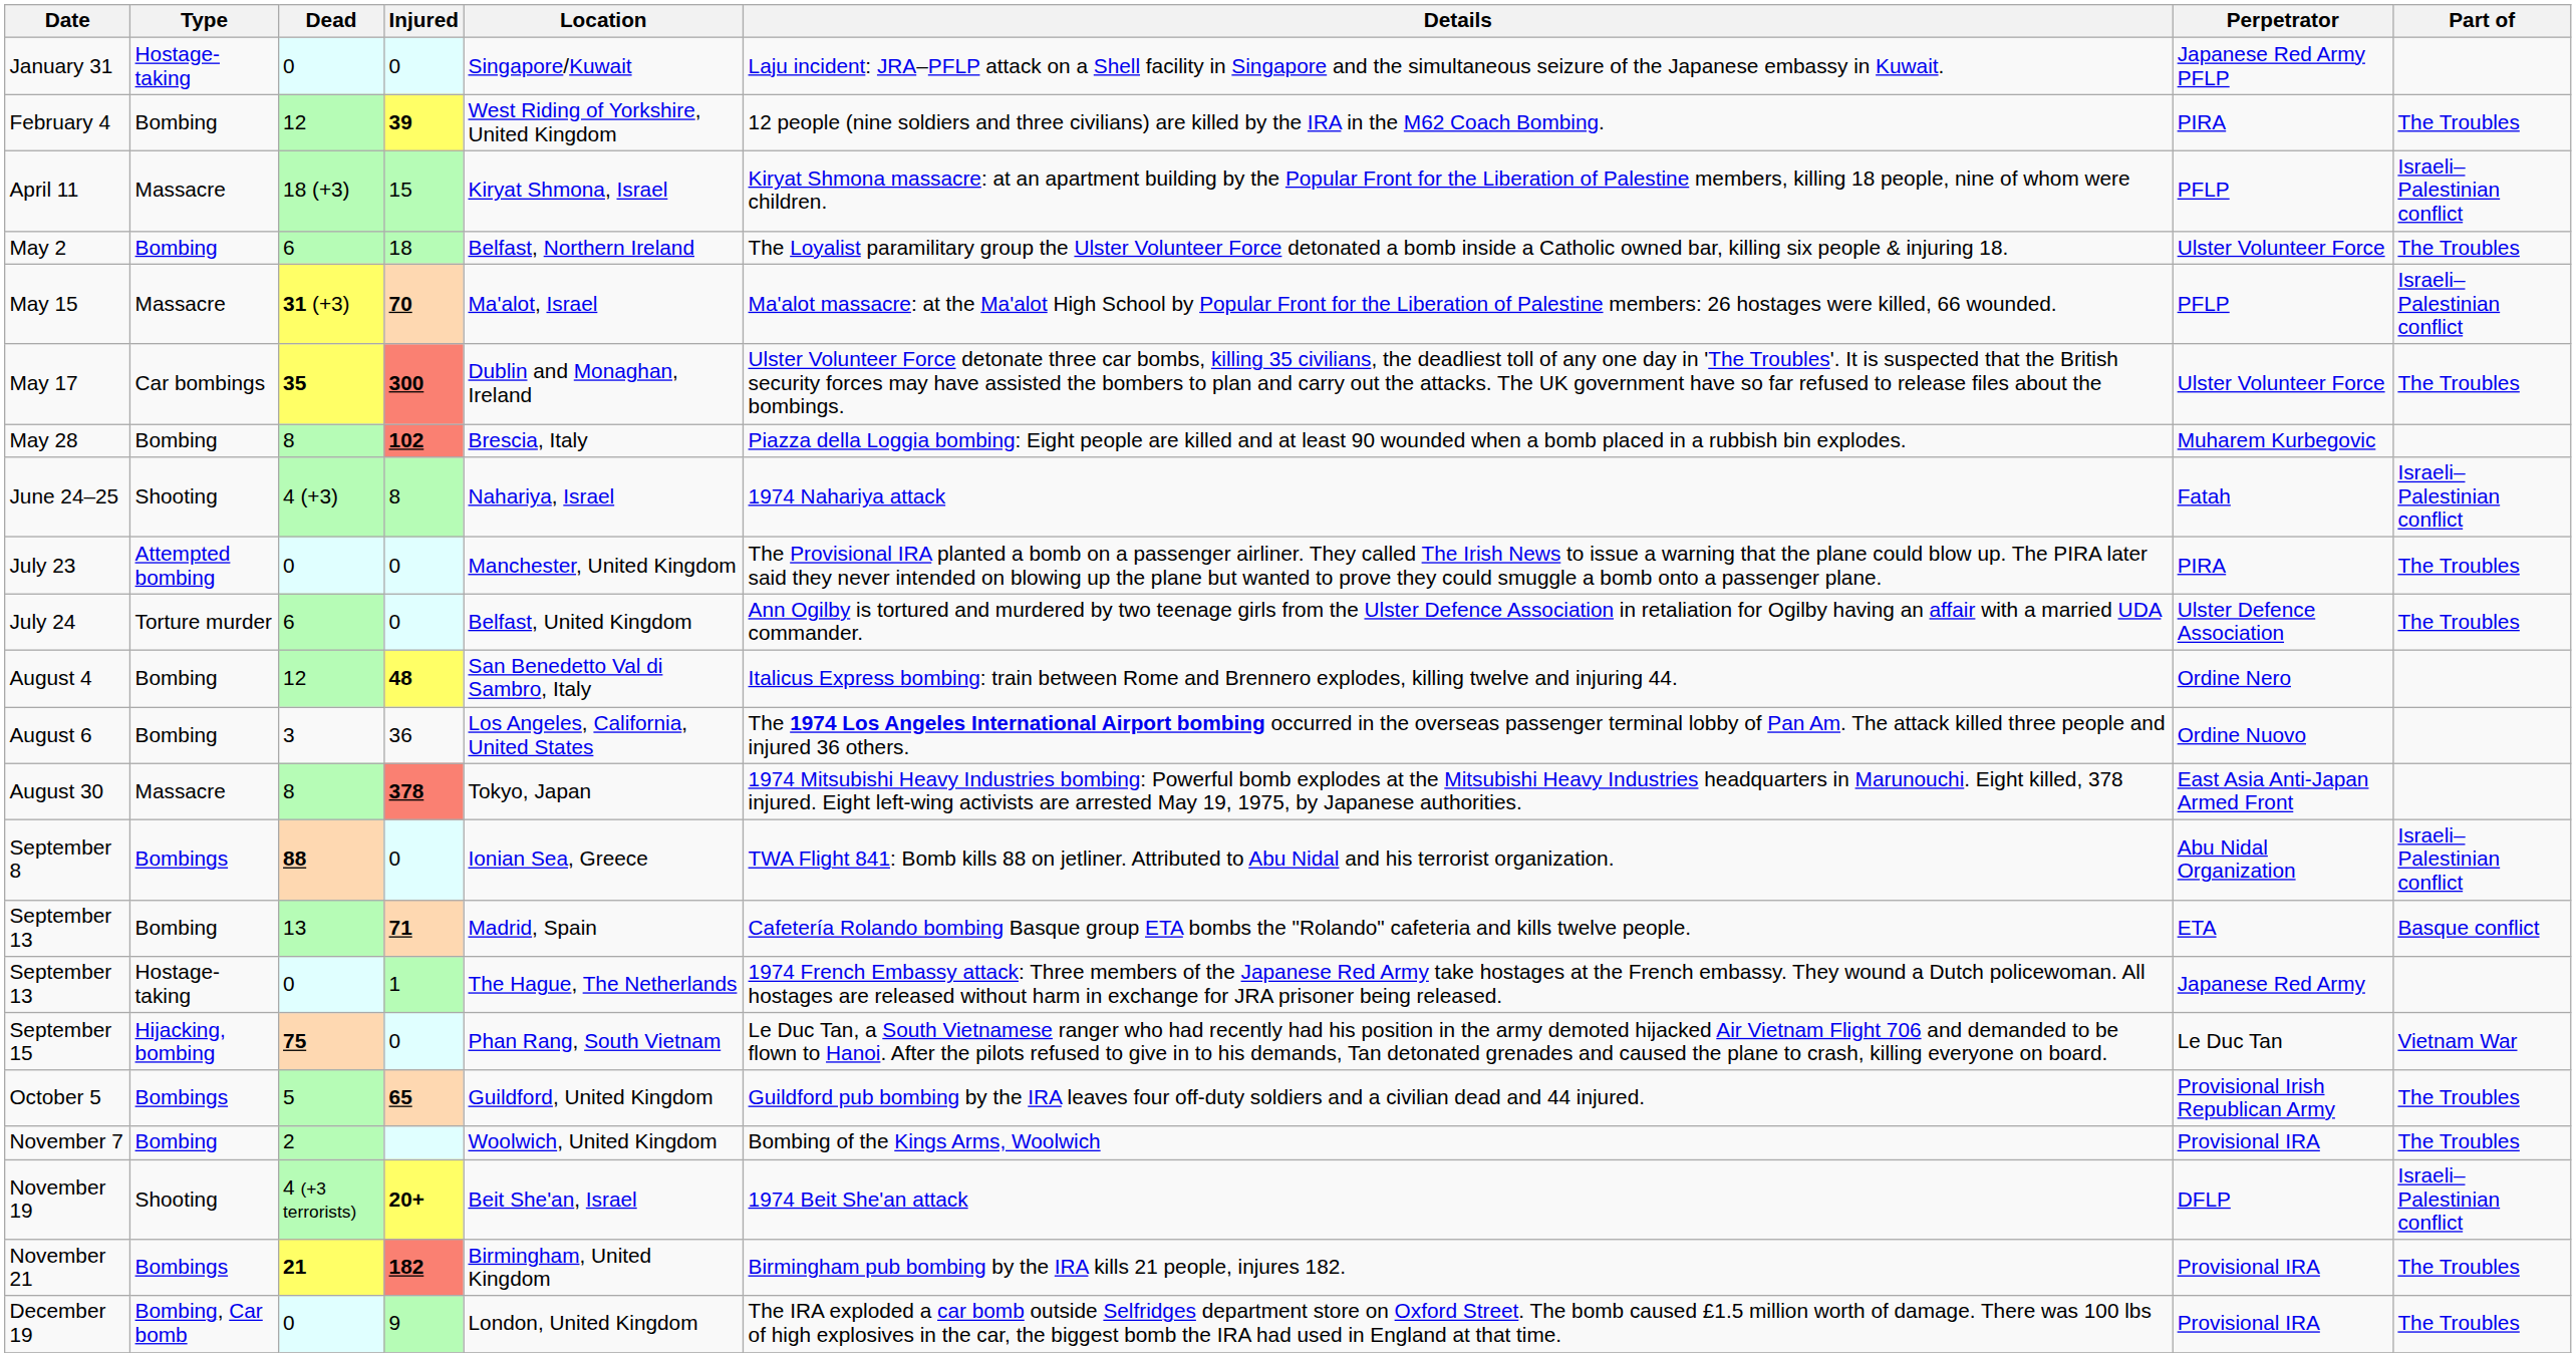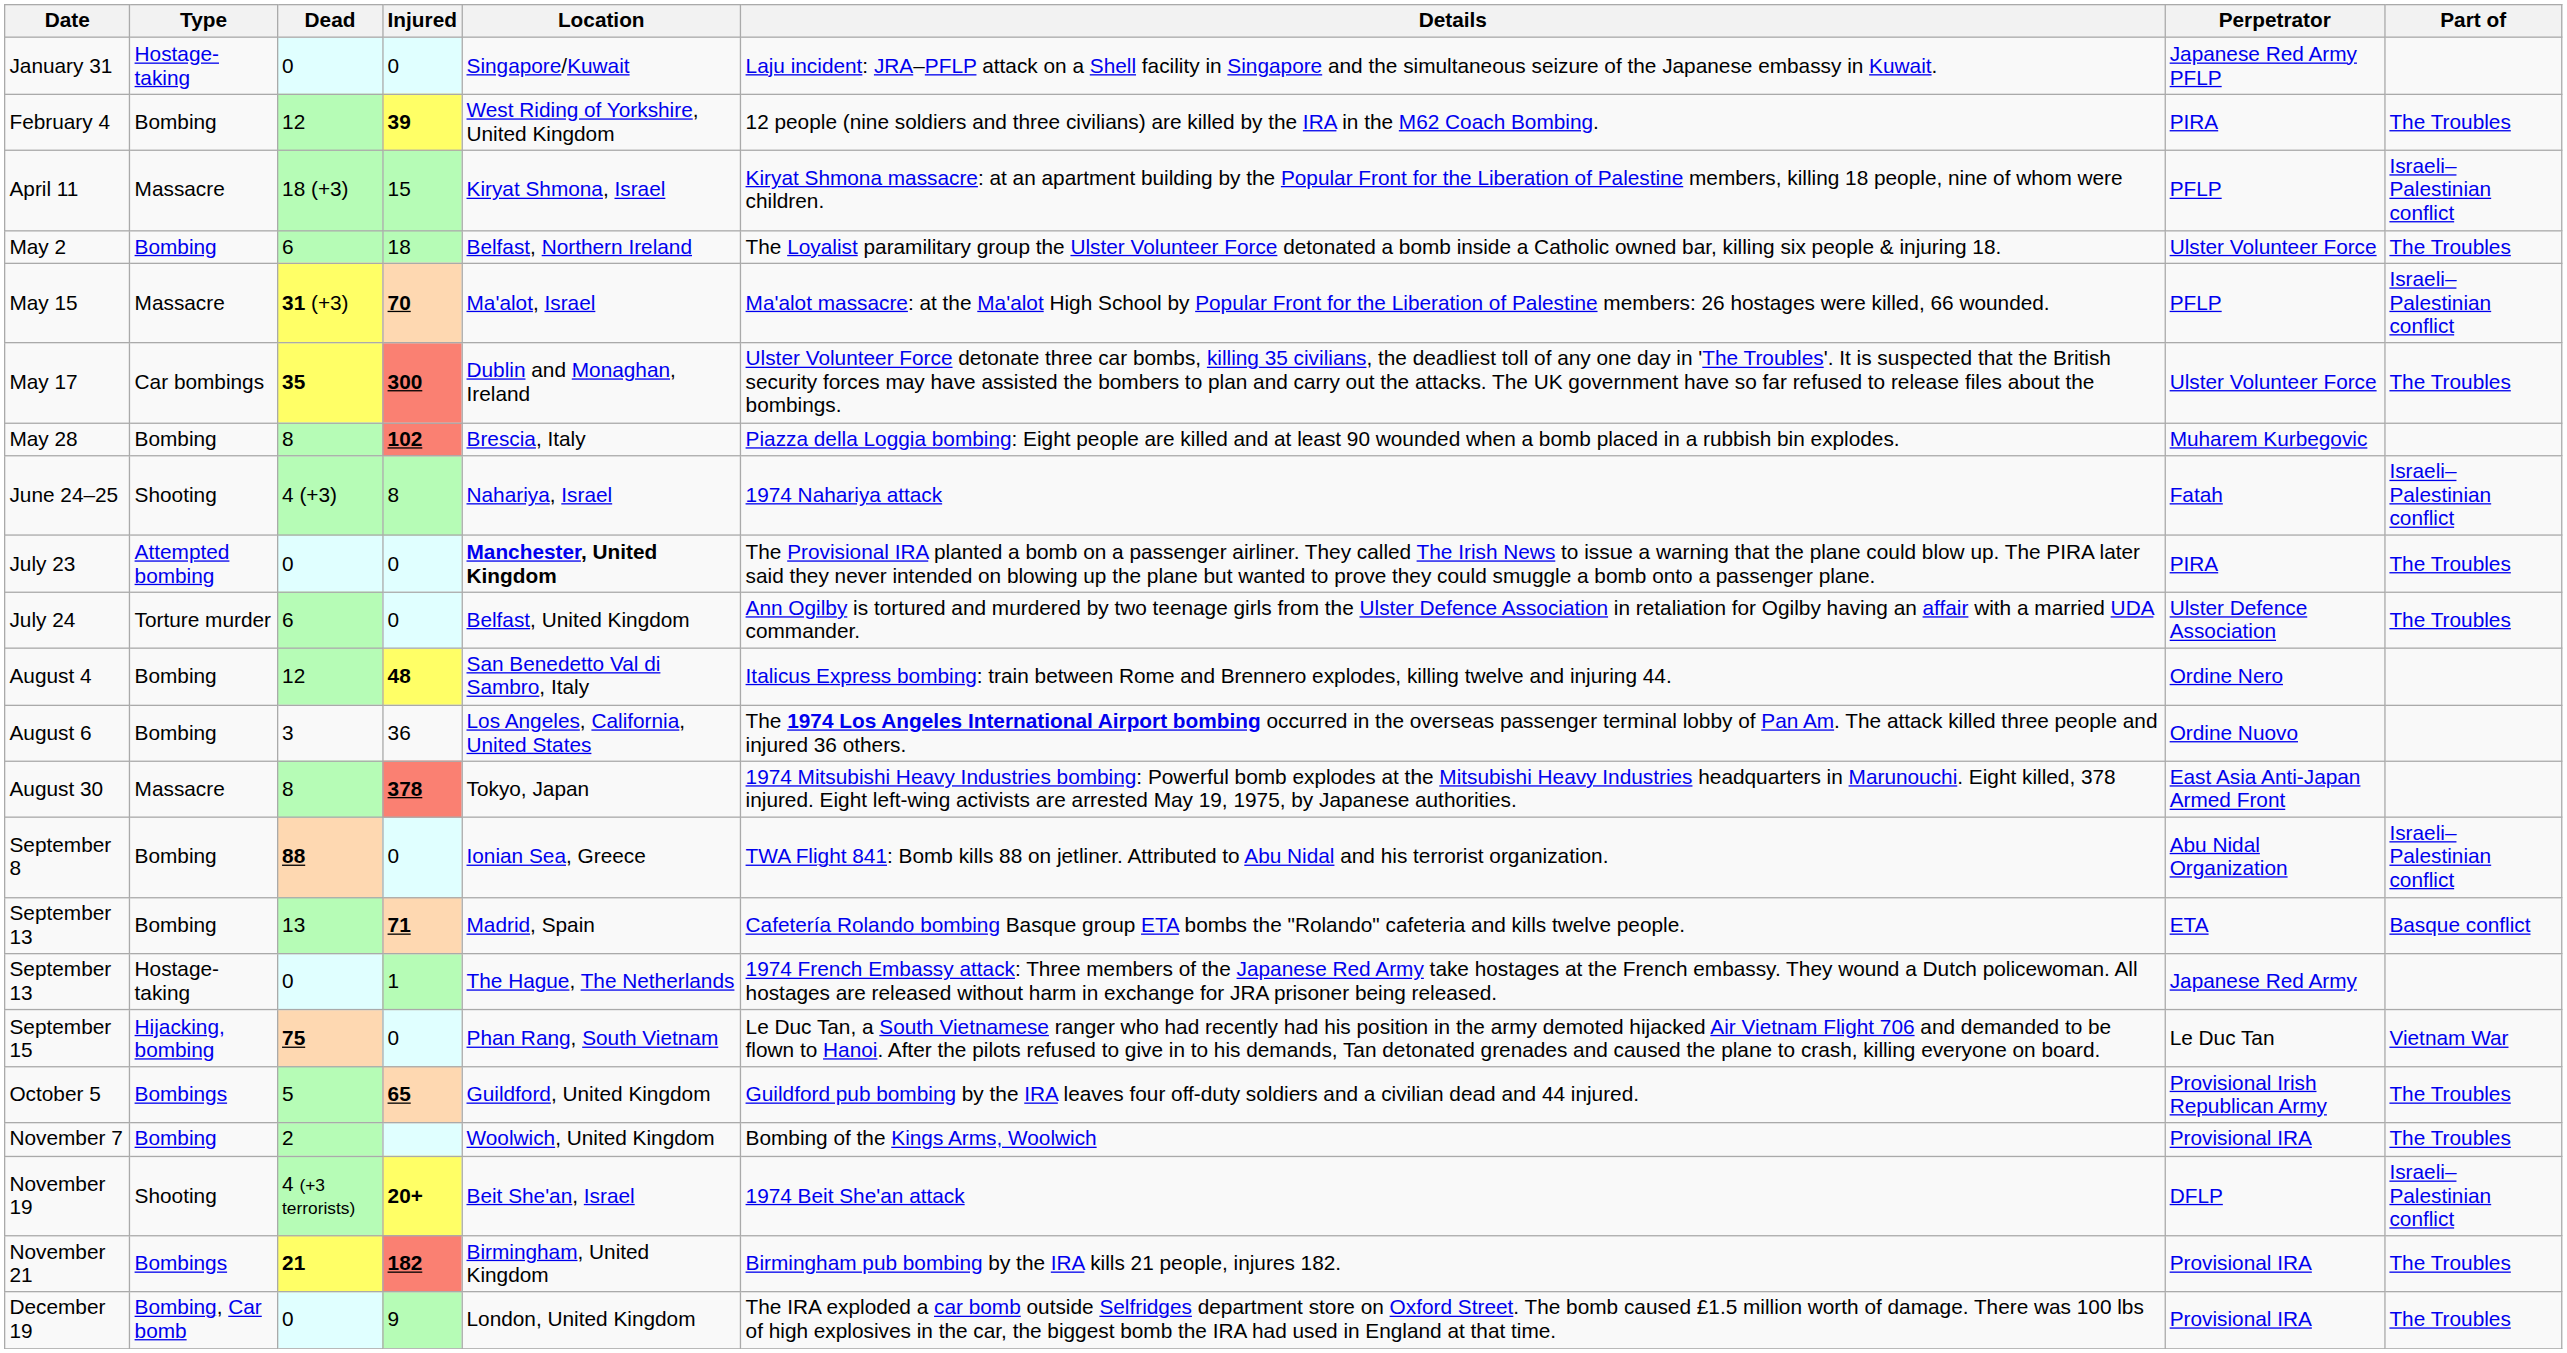 <table class="wikitable sortable">
 <tr>
 <th>Date</th>
 <th>Type</th>
 <th>Dead</th>
 <th>Injured</th>
 <th>Location</th>
 <th class="unsortable">Details</th>
 <th>Perpetrator</th>
 <th>Part of<br></th>
 </tr>
 <tr>
 <td>January 31</td>
 <td><a href='#'>Hostage-taking</a></td>
 <td style="background:#E0FFFF">0</td>
 <td style="background:#E0FFFF">0</td>
 <td><a href='#'>Singapore</a>/<a href='#'>Kuwait</a></td>
 <td><a href='#'>Laju incident</a>: <a href='#'>JRA</a>–<a href='#'>PFLP</a> attack on a <a href='#'>Shell</a> facility in <a href='#'>Singapore</a> and the simultaneous seizure of the Japanese embassy in <a href='#'>Kuwait</a>.</td>
 <td><a href='#'>Japanese Red Army</a> <br> <a href='#'>PFLP</a></td>
 <td></td>
 </tr>
 <tr>
 <td>February 4</td>
 <td>Bombing</td>
 <td style="background:#B6FCB6">12</td>
 <td style="background:#FFFF66"><strong>39</strong></td>
 <td><a href='#'>West Riding of Yorkshire</a>, United Kingdom</td>
 <td>12 people (nine soldiers and three civilians) are killed by the <a href='#'>IRA</a> in the <a href='#'>M62 Coach Bombing</a>.</td>
 <td><a href='#'>PIRA</a></td>
 <td><a href='#'>The Troubles</a></td>
 </tr>
 <tr>
 <td>April 11</td>
 <td>Massacre</td>
 <td style="background:#B6FCB6">18 (+3)</td>
 <td style="background:#B6FCB6">15</td>
 <td><a href='#'>Kiryat Shmona</a>, <a href='#'>Israel</a></td>
 <td><a href='#'>Kiryat Shmona massacre</a>: at an apartment building by the <a href='#'>Popular Front for the Liberation of Palestine</a> members, killing 18 people, nine of whom were children.</td>
 <td><a href='#'>PFLP</a></td>
 <td><a href='#'>Israeli–Palestinian conflict</a></td>
 </tr>
 <tr>
 <td>May 2</td>
 <td><a href='#'>Bombing</a></td>
 <td style="background:#B6FCB6">6</td>
 <td style="background:#B6FCB6">18</td>
 <td><a href='#'>Belfast</a>, <a href='#'>Northern Ireland</a></td>
 <td>The <a href='#'>Loyalist</a> paramilitary group the <a href='#'>Ulster Volunteer Force</a> detonated a bomb inside a Catholic owned bar, killing six people & injuring 18.</td>
 <td><a href='#'>Ulster Volunteer Force</a></td>
 <td><a href='#'>The Troubles</a></td>
 </tr>
 <tr>
 <td>May 15</td>
 <td>Massacre</td>
 <td style="background:#FFFF66"><strong>31</strong> (+3)</td>
 <td style="background:#FED8B1"><u><strong>70</strong></u></td>
 <td><a href='#'>Ma'alot</a>, <a href='#'>Israel</a></td>
 <td><a href='#'>Ma'alot massacre</a>: at the <a href='#'>Ma'alot</a> High School by <a href='#'>Popular Front for the Liberation of Palestine</a> members: 26 hostages were killed, 66 wounded.</td>
 <td><a href='#'>PFLP</a></td>
 <td><a href='#'>Israeli–Palestinian conflict</a></td>
 </tr>
 <tr>
 <td>May 17</td>
 <td>Car bombings</td>
 <td style="background:#FFFF66"><strong>35</strong></td>
 <td style="background:#FA8072"><u><strong>300</strong></u></td>
 <td><a href='#'>Dublin</a> and <a href='#'>Monaghan</a>, Ireland</td>
 <td><a href='#'>Ulster Volunteer Force</a> detonate three car bombs, <a href='#'>killing 35 civilians</a>, the deadliest toll of any one day in '<a href='#'>The Troubles</a>'. It is suspected that the British security forces may have assisted the bombers to plan and carry out the attacks. The UK government have so far refused to release files about the bombings.</td>
 <td><a href='#'>Ulster Volunteer Force</a></td>
 <td><a href='#'>The Troubles</a></td>
 </tr>
 <tr>
 <td>May 28</td>
 <td>Bombing</td>
 <td style="background:#B6FCB6">8</td>
 <td style="background:#FA8072"><u><strong>102</strong></u></td>
 <td><a href='#'>Brescia</a>, Italy</td>
 <td><a href='#'>Piazza della Loggia bombing</a>: Eight people are killed and at least 90 wounded when a bomb placed in a rubbish bin explodes.</td>
 <td><a href='#'>Muharem Kurbegovic</a></td>
 <td></td>
 </tr>
 <tr>
 <td>June 24–25</td>
 <td>Shooting</td>
 <td style="background:#B6FCB6">4 (+3)</td>
 <td style="background:#B6FCB6">8</td>
 <td><a href='#'>Nahariya</a>, <a href='#'>Israel</a></td>
 <td><a href='#'>1974 Nahariya attack</a></td>
 <td><a href='#'>Fatah</a></td>
 <td><a href='#'>Israeli–Palestinian conflict</a></td>
 </tr>
 <tr>
 <td>July 23</td>
 <td><a href='#'>Attempted bombing</a></td>
 <td style="background:#E0FFFF">0</td>
 <td style="background:#E0FFFF">0</td>
-<td><a href='#'>Manchester</a>, United Kingdom</td>
+<td><strong><a href='#'>Manchester</a>, United Kingdom</strong></td>
 <td>The <a href='#'>Provisional IRA</a> planted a bomb on a passenger airliner. They called <a href='#'>The Irish News</a> to issue a warning that the plane could blow up. The PIRA later said they never intended on blowing up the plane but wanted to prove they could smuggle a bomb onto a passenger plane.</td>
 <td><a href='#'>PIRA</a></td>
 <td><a href='#'>The Troubles</a></td>
 </tr>
 <tr>
 <td>July 24</td>
 <td>Torture murder</td>
 <td style="background:#B6FCB6">6</td>
 <td style="background:#E0FFFF">0</td>
 <td><a href='#'>Belfast</a>, United Kingdom</td>
 <td><a href='#'>Ann Ogilby</a> is tortured and murdered by two teenage girls from the <a href='#'>Ulster Defence Association</a> in retaliation for Ogilby having an <a href='#'>affair</a> with a married <a href='#'>UDA</a> commander.</td>
 <td><a href='#'>Ulster Defence Association</a></td>
 <td><a href='#'>The Troubles</a></td>
 </tr>
 <tr>
 <td>August 4</td>
 <td>Bombing</td>
 <td style="background:#B6FCB6">12</td>
 <td style="background:#FFFF66"><strong>48</strong></td>
 <td><a href='#'>San Benedetto Val di Sambro</a>, Italy</td>
 <td><a href='#'>Italicus Express bombing</a>: train between Rome and Brennero explodes, killing twelve and injuring 44.</td>
 <td><a href='#'>Ordine Nero</a></td>
 <td></td>
 </tr>
 <tr>
 <td>August 6</td>
 <td>Bombing</td>
 <td>3</td>
 <td>36</td>
 <td><a href='#'>Los Angeles</a>, <a href='#'>California</a>, <a href='#'>United States</a></td>
 <td>The <strong><a href='#'>1974 Los Angeles International Airport bombing</a></strong> occurred in the overseas passenger terminal lobby of <a href='#'>Pan Am</a>. The attack killed three people and injured 36 others.</td>
 <td><a href='#'>Ordine Nuovo</a></td>
 <td></td>
 </tr>
 <tr>
 <td>August 30</td>
 <td>Massacre</td>
 <td style="background:#B6FCB6">8</td>
 <td style="background:#FA8072"><u><strong>378</strong></u></td>
 <td>Tokyo, Japan</td>
 <td><a href='#'>1974 Mitsubishi Heavy Industries bombing</a>: Powerful bomb explodes at the <a href='#'>Mitsubishi Heavy Industries</a> headquarters in <a href='#'>Marunouchi</a>. Eight killed, 378 injured. Eight left-wing activists are arrested May 19, 1975, by Japanese authorities.</td>
 <td><a href='#'>East Asia Anti-Japan Armed Front</a></td>
 <td></td>
 </tr>
 <tr>
 <td>September 8</td>
-<td><a href='#'>Bombings</a></td>
+<td>Bombing</td>
 <td style="background:#FED8B1"><u><strong>88</strong></u></td>
 <td style="background:#E0FFFF">0</td>
 <td><a href='#'>Ionian Sea</a>, Greece</td>
 <td><a href='#'>TWA Flight 841</a>: Bomb kills 88 on jetliner. Attributed to <a href='#'>Abu Nidal</a> and his terrorist organization.</td>
 <td><a href='#'>Abu Nidal Organization</a></td>
 <td><a href='#'>Israeli–Palestinian conflict</a></td>
 </tr>
 <tr>
 <td>September 13</td>
 <td>Bombing</td>
 <td style="background:#B6FCB6">13</td>
 <td style="background:#FED8B1"><u><strong>71</strong></u></td>
 <td><a href='#'>Madrid</a>, Spain</td>
 <td><a href='#'>Cafetería Rolando bombing</a> Basque group <a href='#'>ETA</a> bombs the "Rolando" cafeteria and kills twelve people.</td>
 <td><a href='#'>ETA</a></td>
 <td><a href='#'>Basque conflict</a></td>
 </tr>
 <tr>
 <td>September 13</td>
 <td>Hostage-taking</td>
 <td style="background:#E0FFFF">0</td>
 <td style="background:#B6FCB6">1</td>
 <td><a href='#'>The Hague</a>, <a href='#'>The Netherlands</a></td>
 <td><a href='#'>1974 French Embassy attack</a>: Three members of the <a href='#'>Japanese Red Army</a> take hostages at the French embassy. They wound a Dutch policewoman. All hostages are released without harm in exchange for JRA prisoner being released.</td>
 <td><a href='#'>Japanese Red Army</a></td>
 <td></td>
 </tr>
 <tr>
 <td>September 15</td>
 <td><a href='#'>Hijacking, bombing</a></td>
 <td style="background:#FED8B1"><u><strong>75</strong></u></td>
 <td style="background:#E0FFFF">0</td>
 <td><a href='#'>Phan Rang</a>, <a href='#'>South Vietnam</a></td>
 <td>Le Duc Tan, a <a href='#'>South Vietnamese</a> ranger who had recently had his position in the army demoted hijacked <a href='#'>Air Vietnam Flight 706</a> and demanded to be flown to <a href='#'>Hanoi</a>. After the pilots refused to give in to his demands, Tan detonated grenades and caused the plane to crash, killing everyone on board.</td>
 <td>Le Duc Tan</td>
 <td><a href='#'>Vietnam War</a></td>
 </tr>
 <tr>
 <td>October 5</td>
 <td><a href='#'>Bombings</a></td>
 <td style="background:#B6FCB6">5</td>
 <td style="background:#FED8B1"><u><strong>65</strong></u></td>
 <td><a href='#'>Guildford</a>, United Kingdom</td>
 <td><a href='#'>Guildford pub bombing</a> by the <a href='#'>IRA</a> leaves four off-duty soldiers and a civilian dead and 44 injured.</td>
 <td><a href='#'>Provisional Irish Republican Army</a></td>
 <td><a href='#'>The Troubles</a></td>
 </tr>
 <tr>
 <td>November 7</td>
 <td><a href='#'>Bombing</a></td>
 <td style="background:#B6FCB6">2</td>
 <td style="background:#E0FFFF"></td>
 <td><a href='#'>Woolwich</a>, United Kingdom</td>
 <td>Bombing of the <a href='#'>Kings Arms, Woolwich</a></td>
 <td><a href='#'>Provisional IRA</a></td>
 <td><a href='#'>The Troubles</a></td>
 </tr>
 <tr>
 <td>November 19</td>
 <td>Shooting</td>
 <td style="background:#B6FCB6">4 <small> (+3 terrorists) </small></td>
 <td style="background:#FFFF66"><strong>20+</strong></td>
 <td><a href='#'>Beit She'an</a>, <a href='#'>Israel</a></td>
 <td><a href='#'>1974 Beit She'an attack</a></td>
 <td><a href='#'>DFLP</a></td>
 <td><a href='#'>Israeli–Palestinian conflict</a></td>
 </tr>
 <tr>
 <td>November 21</td>
 <td><a href='#'>Bombings</a></td>
 <td style="background:#FFFF66"><strong>21</strong></td>
 <td style="background:#FA8072"><u><strong>182</strong></u></td>
 <td><a href='#'>Birmingham</a>, United Kingdom</td>
 <td><a href='#'>Birmingham pub bombing</a> by the <a href='#'>IRA</a> kills 21 people, injures 182.</td>
 <td><a href='#'>Provisional IRA</a></td>
 <td><a href='#'>The Troubles</a></td>
 </tr>
 <tr>
 <td>December 19</td>
 <td><a href='#'>Bombing</a>, <a href='#'>Car bomb</a></td>
 <td style="background:#E0FFFF">0</td>
 <td style="background:#B6FCB6">9</td>
 <td>London, United Kingdom</td>
 <td>The IRA exploded a <a href='#'>car bomb</a> outside <a href='#'>Selfridges</a> department store on <a href='#'>Oxford Street</a>. The bomb caused £1.5 million worth of damage. There was 100 lbs of high explosives in the car, the biggest bomb the IRA had used in England at that time.</td>
 <td><a href='#'>Provisional IRA</a></td>
 <td><a href='#'>The Troubles</a></td>
 </tr>
 </table>
